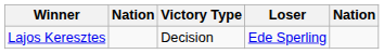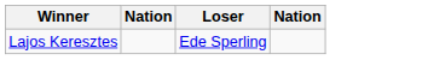 <table class="wikitable sortable" style="text-align:left;">
 <tr>
 <th>Winner</th>
 <th>Nation</th>
-<th>Victory Type</th>
 <th>Loser</th>
 <th>Nation</th>
 </tr>
 <tr>
 <td><a href='#'>Lajos Keresztes</a></td>
 <td></td>
-<td>Decision</td>
 <td><a href='#'>Ede Sperling</a></td>
 <td></td>
 </tr>
 </table>
